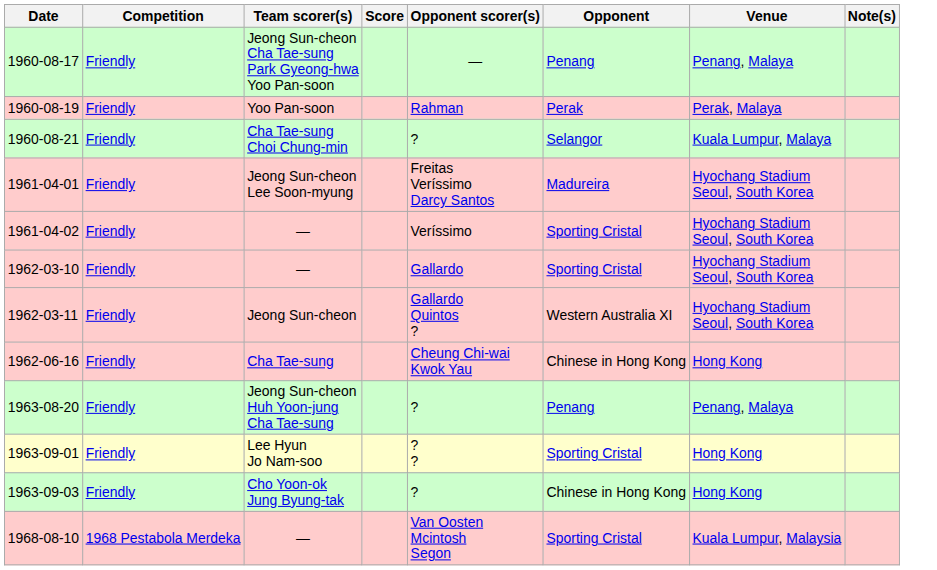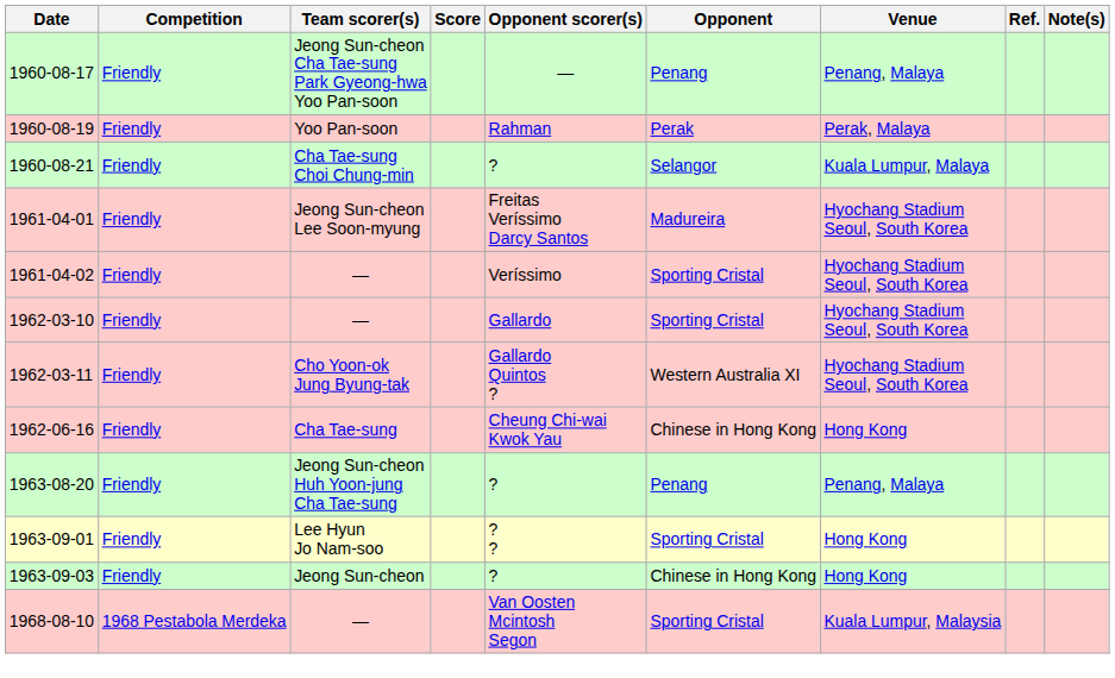 <table class="wikitable" style="font-size:88%;">
 <tr>
 <th>Date</th>
 <th>Competition</th>
 <th>Team scorer(s)</th>
 <th>Score</th>
 <th>Opponent scorer(s)</th>
 <th>Opponent</th>
 <th>Venue</th>
+<th>Ref.</th>
 <th>Note(s)</th>
 </tr>
 <tr bgcolor="#ccffcc">
 <td>1960-08-17</td>
 <td><a href='#'>Friendly</a></td>
 <td>Jeong Sun-cheon <br><a href='#'>Cha Tae-sung</a> <br><a href='#'>Park Gyeong-hwa</a> <br>Yoo Pan-soon </td>
 <td></td>
 <td align="center">—</td>
 <td> <a href='#'>Penang</a></td>
 <td><a href='#'>Penang</a>, <a href='#'>Malaya</a></td>
 <td></td>
+<td></td>
 </tr>
 <tr bgcolor="#ffcccc">
 <td>1960-08-19</td>
 <td><a href='#'>Friendly</a></td>
 <td>Yoo Pan-soon </td>
 <td></td>
 <td><a href='#'>Rahman</a> </td>
 <td> <a href='#'>Perak</a></td>
 <td><a href='#'>Perak</a>, <a href='#'>Malaya</a></td>
+<td></td>
 <td></td>
 </tr>
 <tr bgcolor="#ccffcc">
 <td>1960-08-21</td>
 <td><a href='#'>Friendly</a></td>
 <td><a href='#'>Cha Tae-sung</a> <br><a href='#'>Choi Chung-min</a> </td>
 <td></td>
 <td>? </td>
 <td> <a href='#'>Selangor</a></td>
 <td><a href='#'>Kuala Lumpur</a>, <a href='#'>Malaya</a></td>
 <td></td>
+<td></td>
 </tr>
 <tr bgcolor="#ffcccc">
 <td>1961-04-01</td>
 <td><a href='#'>Friendly</a></td>
 <td>Jeong Sun-cheon <br>Lee Soon-myung </td>
 <td></td>
 <td>Freitas <br>Veríssimo <br><a href='#'>Darcy Santos</a> </td>
 <td> <a href='#'>Madureira</a></td>
 <td><a href='#'>Hyochang Stadium</a><br><a href='#'>Seoul</a>, <a href='#'>South Korea</a></td>
+<td></td>
 <td></td>
 </tr>
 <tr bgcolor="#ffcccc">
 <td>1961-04-02</td>
 <td><a href='#'>Friendly</a></td>
 <td align="center">—</td>
 <td></td>
 <td>Veríssimo </td>
 <td> <a href='#'>Sporting Cristal</a></td>
 <td><a href='#'>Hyochang Stadium</a><br><a href='#'>Seoul</a>, <a href='#'>South Korea</a></td>
 <td></td>
+<td></td>
 </tr>
 <tr bgcolor="#ffcccc">
 <td>1962-03-10</td>
 <td><a href='#'>Friendly</a></td>
 <td align="center">—</td>
 <td></td>
 <td><a href='#'>Gallardo</a> </td>
 <td> <a href='#'>Sporting Cristal</a></td>
 <td><a href='#'>Hyochang Stadium</a><br><a href='#'>Seoul</a>, <a href='#'>South Korea</a></td>
 <td></td>
+<td></td>
 </tr>
 <tr bgcolor="#ffcccc">
 <td>1962-03-11</td>
 <td><a href='#'>Friendly</a></td>
-<td>Jeong Sun-cheon </td>
+<td><a href='#'>Cho Yoon-ok</a> <br><a href='#'>Jung Byung-tak</a> </td>
 <td></td>
 <td><a href='#'>Gallardo</a> <br><a href='#'>Quintos</a> <br>? </td>
 <td> Western Australia XI</td>
 <td><a href='#'>Hyochang Stadium</a><br><a href='#'>Seoul</a>, <a href='#'>South Korea</a></td>
+<td></td>
 <td></td>
 </tr>
 <tr bgcolor="#ffcccc">
 <td>1962-06-16</td>
 <td><a href='#'>Friendly</a></td>
 <td><a href='#'>Cha Tae-sung</a> </td>
 <td></td>
 <td><a href='#'>Cheung Chi-wai</a> <br><a href='#'>Kwok Yau</a> </td>
 <td> Chinese in Hong Kong</td>
 <td><a href='#'>Hong Kong</a></td>
 <td></td>
+<td></td>
 </tr>
 <tr bgcolor="#ccffcc">
 <td>1963-08-20</td>
 <td><a href='#'>Friendly</a></td>
 <td>Jeong Sun-cheon <br><a href='#'>Huh Yoon-jung</a> <br><a href='#'>Cha Tae-sung</a> </td>
 <td></td>
 <td>? </td>
 <td> <a href='#'>Penang</a></td>
 <td><a href='#'>Penang</a>, <a href='#'>Malaya</a></td>
+<td></td>
 <td></td>
 </tr>
 <tr bgcolor="#ffffcc">
 <td>1963-09-01</td>
 <td><a href='#'>Friendly</a></td>
 <td>Lee Hyun <br>Jo Nam-soo </td>
 <td></td>
 <td>? <br>? </td>
 <td> <a href='#'>Sporting Cristal</a></td>
 <td><a href='#'>Hong Kong</a></td>
 <td></td>
+<td></td>
 </tr>
 <tr bgcolor="#ccffcc">
 <td>1963-09-03</td>
 <td><a href='#'>Friendly</a></td>
-<td><a href='#'>Cho Yoon-ok</a> <br><a href='#'>Jung Byung-tak</a> </td>
+<td>Jeong Sun-cheon </td>
 <td></td>
 <td>? </td>
 <td> Chinese in Hong Kong</td>
 <td><a href='#'>Hong Kong</a></td>
+<td></td>
 <td></td>
 </tr>
 <tr bgcolor="#ffcccc">
 <td>1968-08-10</td>
 <td><a href='#'>1968 Pestabola Merdeka</a></td>
 <td align="center">—</td>
 <td></td>
 <td><a href='#'>Van Oosten</a> <br><a href='#'>Mcintosh</a> <br><a href='#'>Segon</a> </td>
 <td> <a href='#'>Sporting Cristal</a></td>
 <td><a href='#'>Kuala Lumpur</a>, <a href='#'>Malaysia</a></td>
 <td></td>
+<td></td>
 </tr>
 </table>
